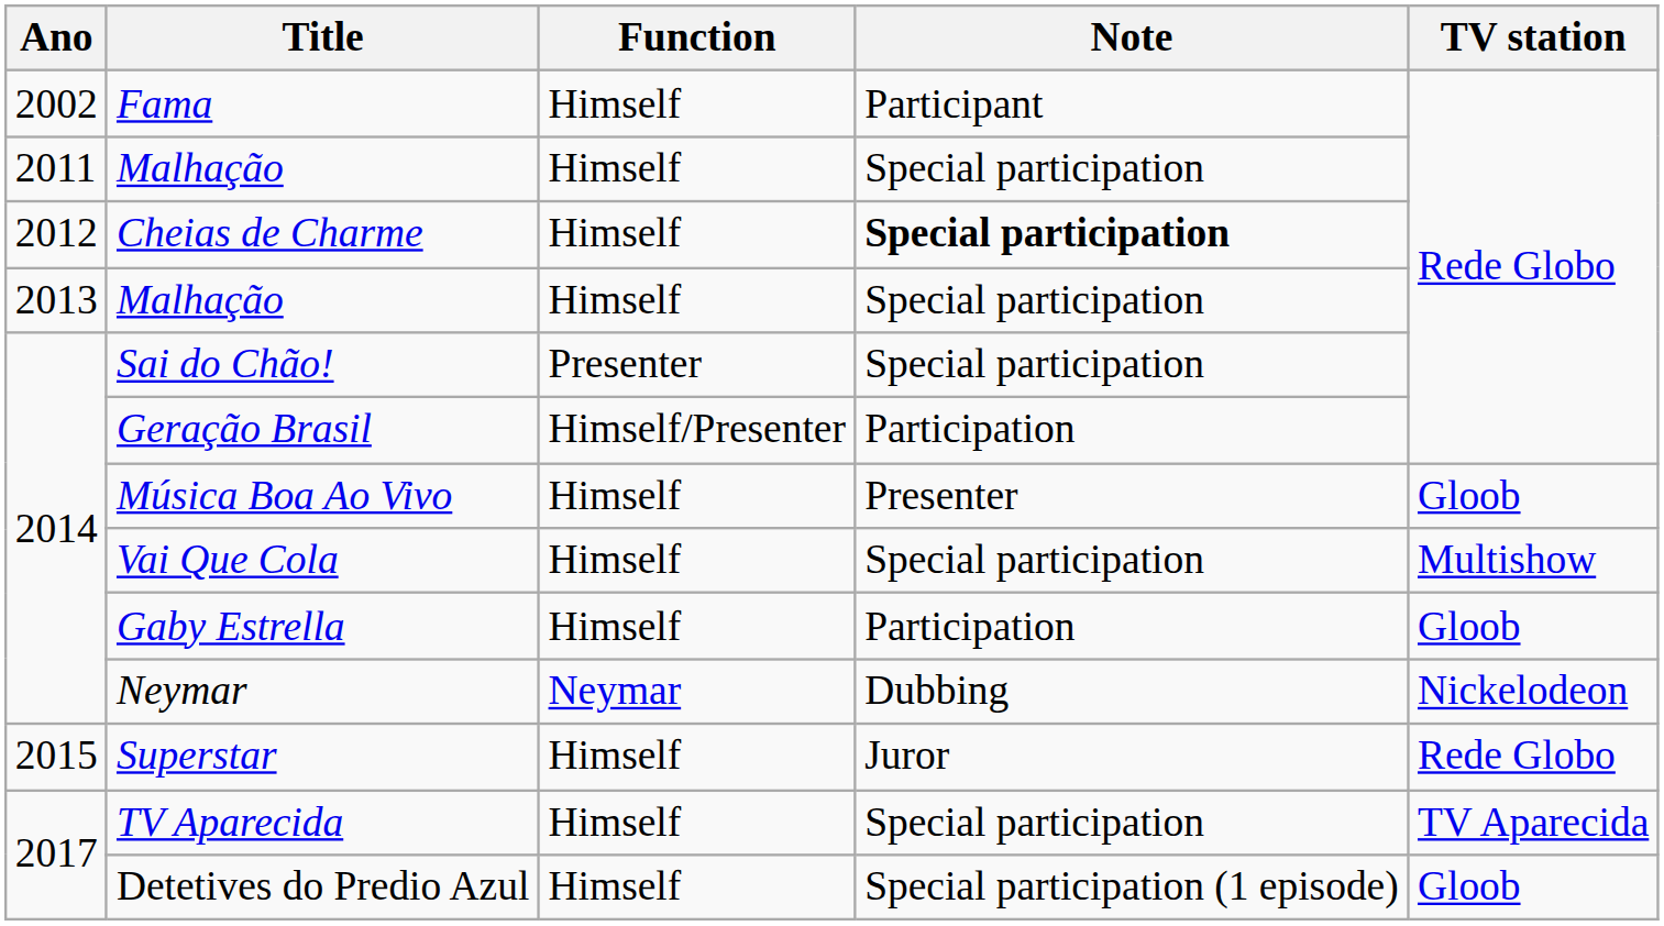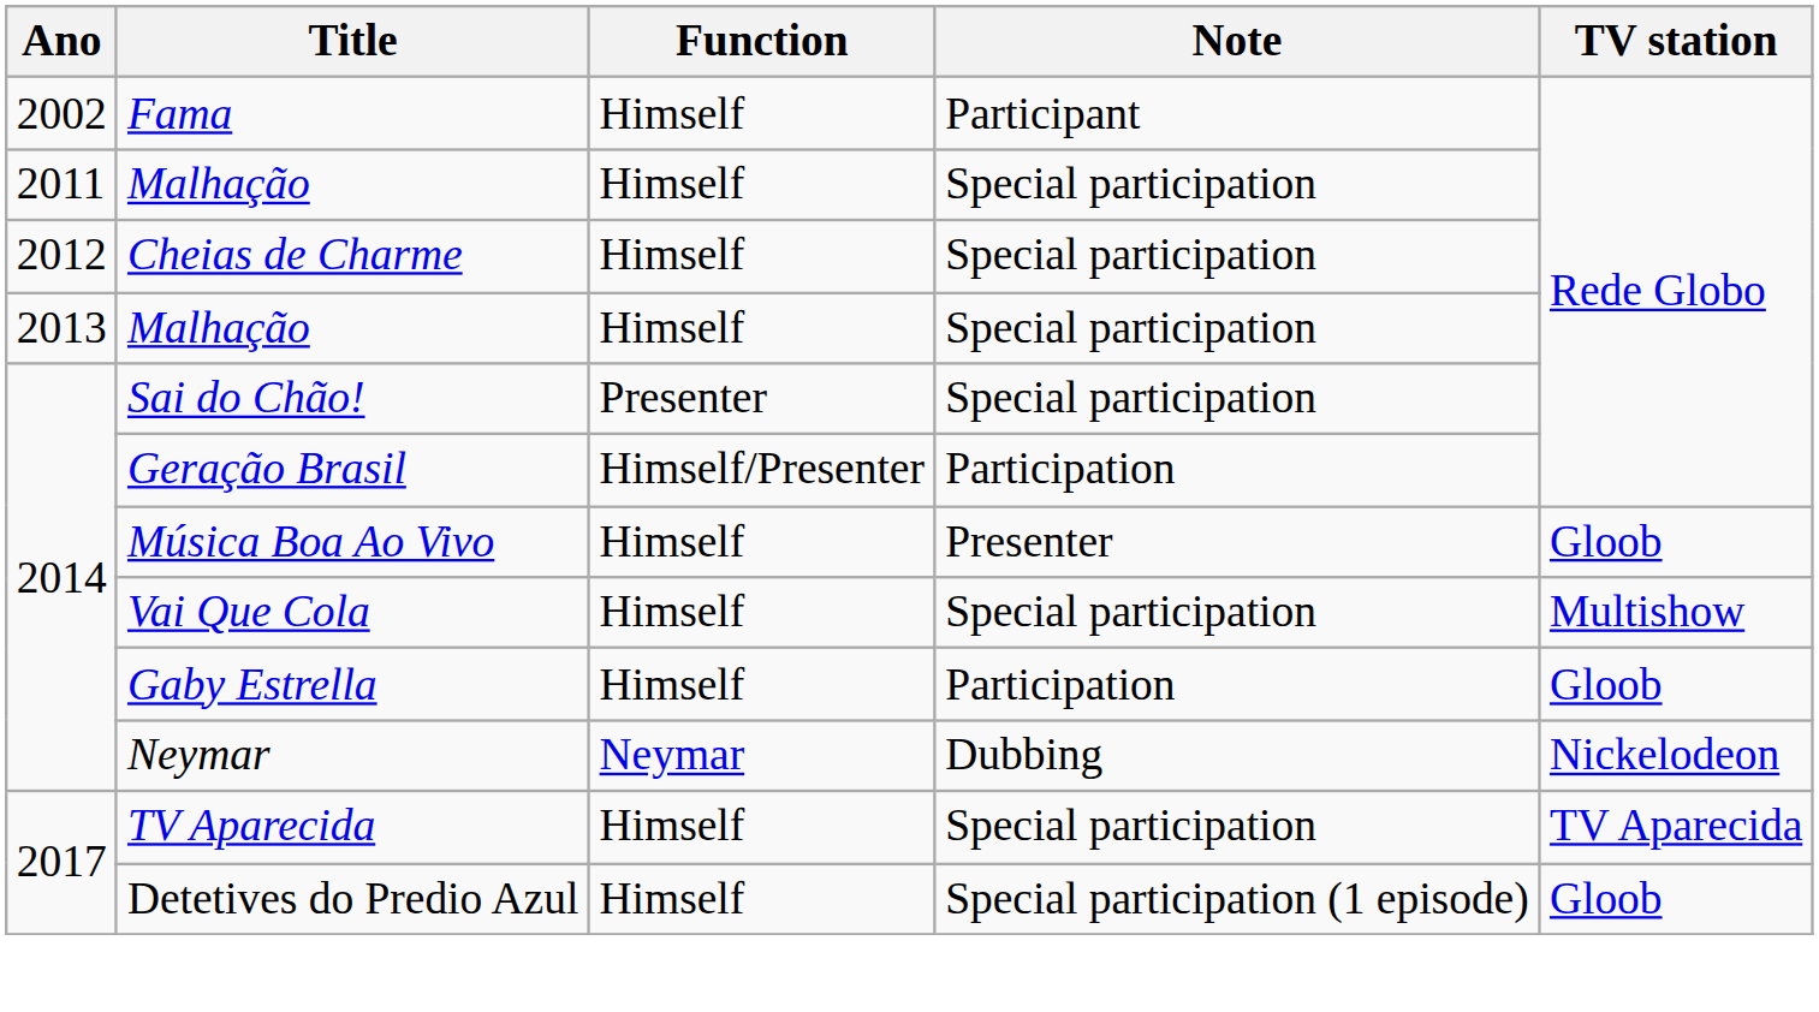 <table class="wikitable">
 <tr>
 <th>Ano</th>
 <th>Title</th>
 <th>Function</th>
 <th>Note</th>
 <th>TV station</th>
 </tr>
 <tr>
 <td>2002</td>
 <td><em><a href='#'>Fama</a></em></td>
 <td>Himself</td>
 <td>Participant</td>
 <td rowspan=6><a href='#'>Rede Globo</a></td>
 </tr>
 <tr>
 <td>2011</td>
 <td><em><a href='#'>Malhação</a></em></td>
 <td>Himself</td>
 <td>Special participation</td>
 </tr>
 <tr>
 <td>2012</td>
 <td><em><a href='#'>Cheias de Charme</a></em></td>
 <td>Himself</td>
-<td><strong>Special participation</strong></td>
+<td>Special participation</td>
 </tr>
 <tr>
 <td>2013</td>
 <td><em><a href='#'>Malhação</a></em></td>
 <td>Himself</td>
 <td>Special participation</td>
 </tr>
 <tr>
 <td rowspan=6>2014</td>
 <td><em><a href='#'>Sai do Chão!</a></em></td>
 <td>Presenter</td>
 <td>Special participation</td>
 </tr>
 <tr>
 <td><em><a href='#'>Geração Brasil</a></em></td>
 <td>Himself/Presenter</td>
 <td>Participation</td>
 </tr>
 <tr>
 <td><em><a href='#'>Música Boa Ao Vivo</a></em></td>
 <td>Himself</td>
 <td>Presenter</td>
 <td><a href='#'>Gloob</a></td>
 </tr>
 <tr>
 <td><em><a href='#'>Vai Que Cola</a></em></td>
 <td>Himself</td>
 <td>Special participation</td>
 <td><a href='#'>Multishow</a></td>
 </tr>
 <tr>
 <td><em><a href='#'>Gaby Estrella</a></em></td>
 <td>Himself</td>
 <td>Participation</td>
 <td><a href='#'>Gloob</a></td>
 </tr>
 <tr>
 <td><em>Neymar</em></td>
 <td><a href='#'>Neymar</a></td>
 <td>Dubbing</td>
 <td><a href='#'>Nickelodeon</a></td>
 </tr>
 <tr>
-<td>2015</td>
-<td><em><a href='#'>Superstar</a></em></td>
-<td>Himself</td>
-<td>Juror</td>
-<td><a href='#'>Rede Globo</a></td>
-</tr>
-<tr>
 <td rowspan="2">2017</td>
 <td><em><a href='#'>TV Aparecida</a></em></td>
 <td>Himself</td>
 <td>Special participation</td>
 <td><a href='#'>TV Aparecida</a></td>
 </tr>
 <tr>
 <td>Detetives do Predio Azul</td>
 <td>Himself</td>
 <td>Special participation (1 episode)</td>
 <td><a href='#'>Gloob</a></td>
 </tr>
 </table>
